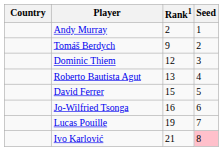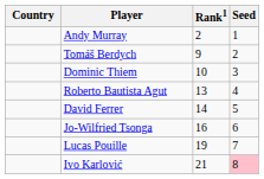 <table class="sortable wikitable">
 <tr>
 <th width="70">Country</th>
 <th width="175">Player</th>
 <th>Rank<sup>1</sup></th>
 <th>Seed</th>
 </tr>
 <tr>
 <td></td>
 <td><a href='#'>Andy Murray</a></td>
 <td>2</td>
 <td>1</td>
 </tr>
 <tr>
 <td></td>
 <td><a href='#'>Tomáš Berdych</a></td>
 <td>9</td>
 <td>2</td>
 </tr>
 <tr>
 <td></td>
 <td><a href='#'>Dominic Thiem</a></td>
-<td>12</td>
+<td>10</td>
 <td>3</td>
 </tr>
 <tr>
 <td></td>
 <td><a href='#'>Roberto Bautista Agut</a></td>
 <td>13</td>
 <td>4</td>
 </tr>
 <tr>
 <td></td>
 <td><a href='#'>David Ferrer</a></td>
-<td>15</td>
+<td>14</td>
 <td>5</td>
 </tr>
 <tr>
 <td></td>
 <td><a href='#'>Jo-Wilfried Tsonga</a></td>
 <td>16</td>
 <td>6</td>
 </tr>
 <tr>
 <td></td>
 <td><a href='#'>Lucas Pouille</a></td>
 <td>19</td>
 <td>7</td>
 </tr>
 <tr>
 <td></td>
 <td><a href='#'>Ivo Karlović</a></td>
 <td>21</td>
 <td style="background: pink;">8</td>
 </tr>
 </table>
